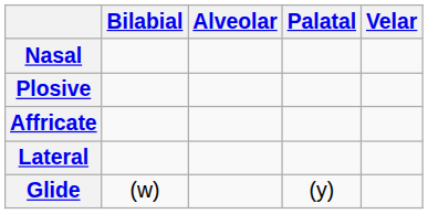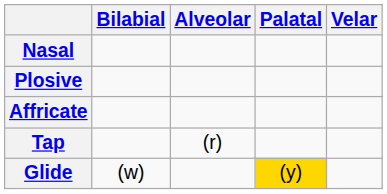 <table class="wikitable" style="text-align:center">
 <tr>
 <th></th>
 <th><a href='#'>Bilabial</a></th>
 <th><a href='#'>Alveolar</a></th>
 <th><a href='#'>Palatal</a></th>
 <th><a href='#'>Velar</a></th>
 </tr>
 <tr>
 <th><a href='#'>Nasal</a></th>
 <td></td>
 <td></td>
 <td></td>
 <td></td>
 </tr>
 <tr>
 <th><a href='#'>Plosive</a></th>
 <td></td>
 <td></td>
 <td></td>
 <td>  </td>
 </tr>
 <tr>
 <th><a href='#'>Affricate</a></th>
 <td></td>
 <td></td>
 <td></td>
 <td></td>
 </tr>
 <tr>
-<th><a href='#'>Lateral</a></th>
+<th><a href='#'>Tap</a></th>
 <td></td>
-<td></td>
+<td> (r)</td>
 <td></td>
 <td></td>
 </tr>
 <tr>
 <th><a href='#'>Glide</a></th>
 <td> (w)</td>
 <td></td>
-<td> (y)</td>
+<td style="background: gold;"> (y)</td>
 <td></td>
 </tr>
 </table>
